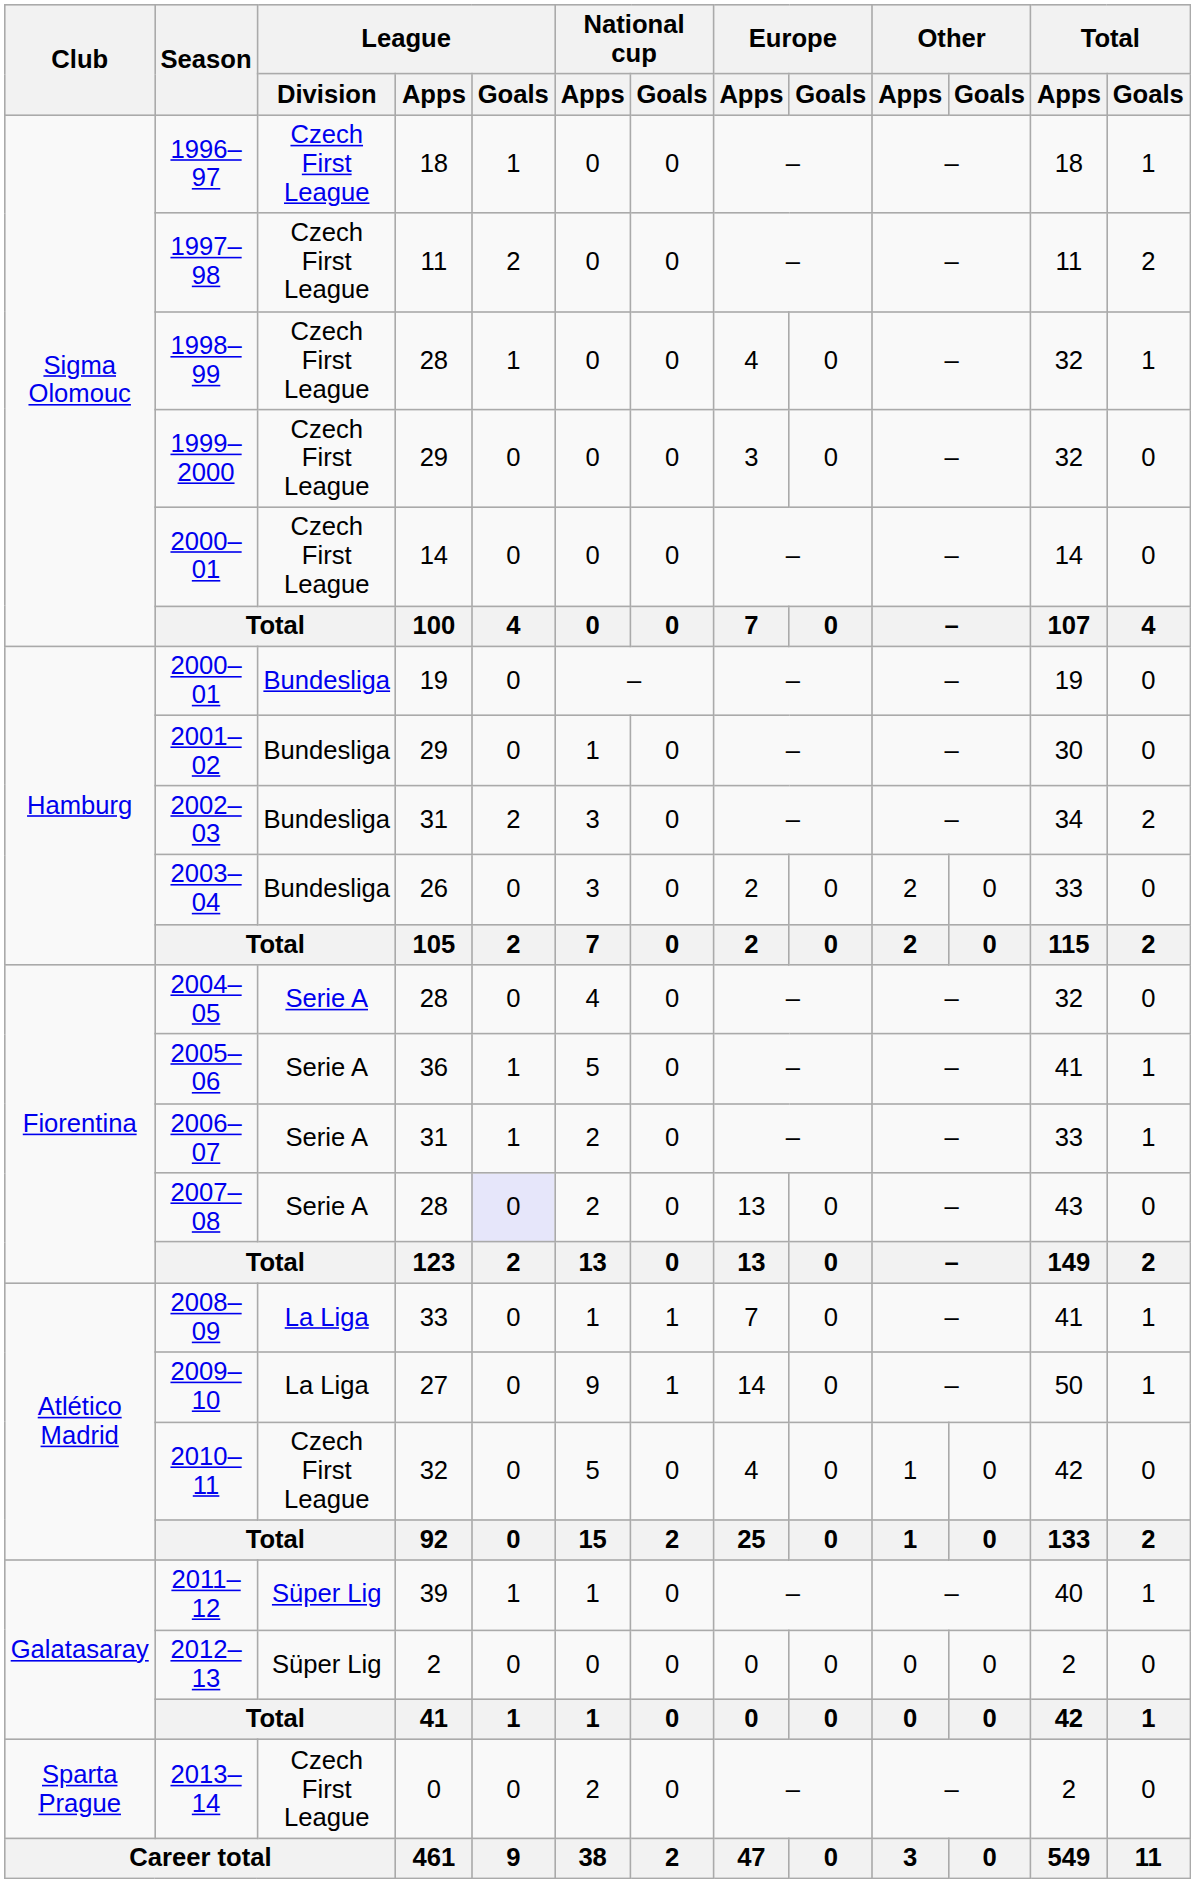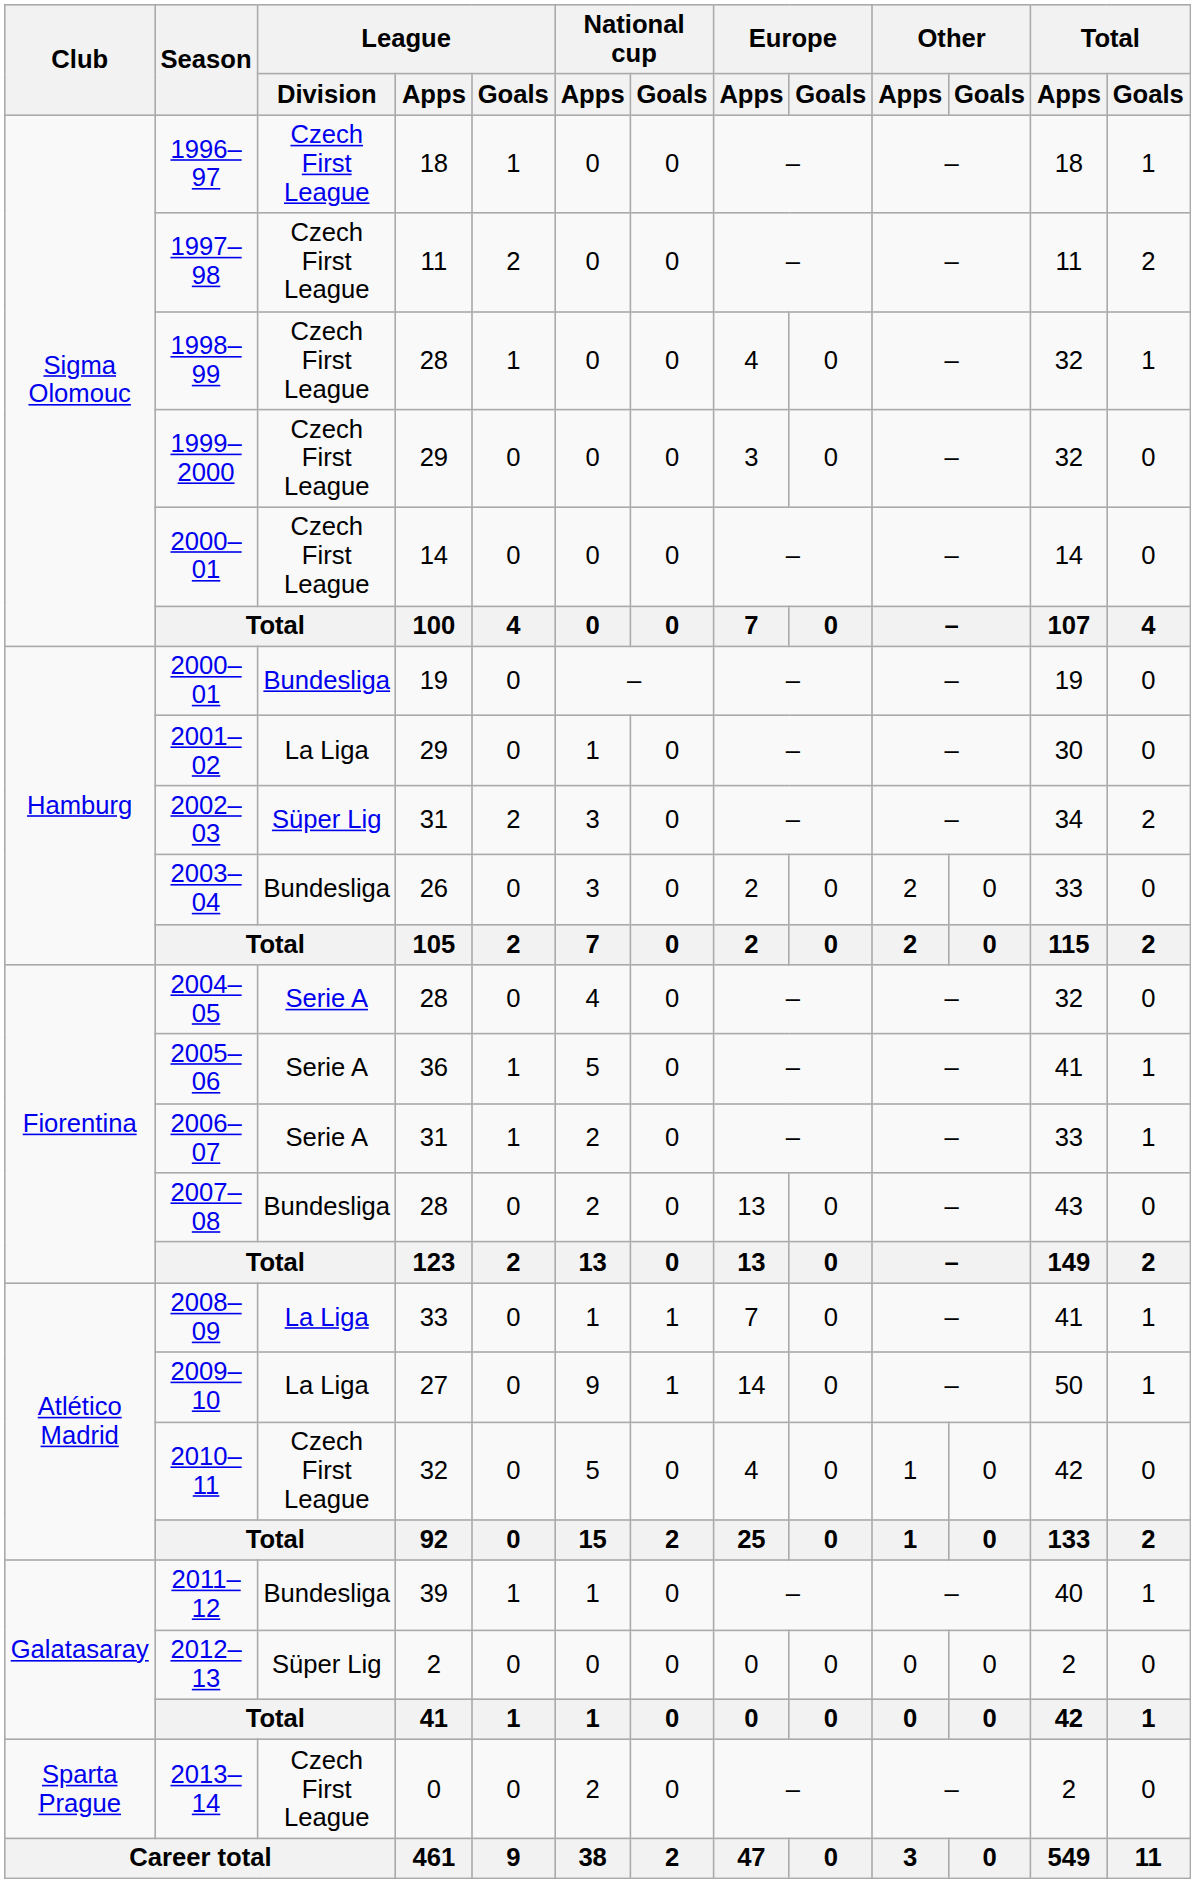 <table class="wikitable" style="text-align:center">
 <tr>
 <th rowspan="2">Club</th>
 <th rowspan="2">Season</th>
 <th colspan="3">League</th>
 <th colspan="2">National cup</th>
 <th colspan="2">Europe</th>
 <th colspan="2">Other</th>
 <th colspan="2">Total</th>
 </tr>
 <tr>
 <th>Division</th>
 <th>Apps</th>
 <th>Goals</th>
 <th>Apps</th>
 <th>Goals</th>
 <th>Apps</th>
 <th>Goals</th>
 <th>Apps</th>
 <th>Goals</th>
 <th>Apps</th>
 <th>Goals</th>
 </tr>
 <tr>
 <td rowspan="6"><a href='#'>Sigma Olomouc</a></td>
 <td><a href='#'>1996–97</a></td>
 <td><a href='#'>Czech First League</a></td>
 <td>18</td>
 <td>1</td>
 <td>0</td>
 <td>0</td>
 <td colspan="2">–</td>
 <td colspan="2">–</td>
 <td>18</td>
 <td>1</td>
 </tr>
 <tr>
 <td><a href='#'>1997–98</a></td>
 <td>Czech First League</td>
 <td>11</td>
 <td>2</td>
 <td>0</td>
 <td>0</td>
 <td colspan="2">–</td>
 <td colspan="2">–</td>
 <td>11</td>
 <td>2</td>
 </tr>
 <tr>
 <td><a href='#'>1998–99</a></td>
 <td>Czech First League</td>
 <td>28</td>
 <td>1</td>
 <td>0</td>
 <td>0</td>
 <td>4</td>
 <td>0</td>
 <td colspan="2">–</td>
 <td>32</td>
 <td>1</td>
 </tr>
 <tr>
 <td><a href='#'>1999–2000</a></td>
 <td>Czech First League</td>
 <td>29</td>
 <td>0</td>
 <td>0</td>
 <td>0</td>
 <td>3</td>
 <td>0</td>
 <td colspan="2">–</td>
 <td>32</td>
 <td>0</td>
 </tr>
 <tr>
 <td><a href='#'>2000–01</a></td>
 <td>Czech First League</td>
 <td>14</td>
 <td>0</td>
 <td>0</td>
 <td>0</td>
 <td colspan="2">–</td>
 <td colspan="2">–</td>
 <td>14</td>
 <td>0</td>
 </tr>
 <tr>
 <th colspan="2">Total</th>
 <th>100</th>
 <th>4</th>
 <th>0</th>
 <th>0</th>
 <th>7</th>
 <th>0</th>
 <th colspan="2">–</th>
 <th>107</th>
 <th>4</th>
 </tr>
 <tr>
 <td rowspan="5"><a href='#'>Hamburg</a></td>
 <td><a href='#'>2000–01</a></td>
 <td><a href='#'>Bundesliga</a></td>
 <td>19</td>
 <td>0</td>
 <td colspan="2">–</td>
 <td colspan="2">–</td>
 <td colspan="2">–</td>
 <td>19</td>
 <td>0</td>
 </tr>
 <tr>
 <td><a href='#'>2001–02</a></td>
-<td>Bundesliga</td>
+<td>La Liga</td>
 <td>29</td>
 <td>0</td>
 <td>1</td>
 <td>0</td>
 <td colspan="2">–</td>
 <td colspan="2">–</td>
 <td>30</td>
 <td>0</td>
 </tr>
 <tr>
 <td><a href='#'>2002–03</a></td>
-<td>Bundesliga</td>
+<td><a href='#'>Süper Lig</a></td>
 <td>31</td>
 <td>2</td>
 <td>3</td>
 <td>0</td>
 <td colspan="2">–</td>
 <td colspan="2">–</td>
 <td>34</td>
 <td>2</td>
 </tr>
 <tr>
 <td><a href='#'>2003–04</a></td>
 <td>Bundesliga</td>
 <td>26</td>
 <td>0</td>
 <td>3</td>
 <td>0</td>
 <td>2</td>
 <td>0</td>
 <td>2</td>
 <td>0</td>
 <td>33</td>
 <td>0</td>
 </tr>
 <tr>
 <th colspan="2">Total</th>
 <th>105</th>
 <th>2</th>
 <th>7</th>
 <th>0</th>
 <th>2</th>
 <th>0</th>
 <th>2</th>
 <th>0</th>
 <th>115</th>
 <th>2</th>
 </tr>
 <tr>
 <td rowspan="5"><a href='#'>Fiorentina</a></td>
 <td><a href='#'>2004–05</a></td>
 <td><a href='#'>Serie A</a></td>
 <td>28</td>
 <td>0</td>
 <td>4</td>
 <td>0</td>
 <td colspan="2">–</td>
 <td colspan="2">–</td>
 <td>32</td>
 <td>0</td>
 </tr>
 <tr>
 <td><a href='#'>2005–06</a></td>
 <td>Serie A</td>
 <td>36</td>
 <td>1</td>
 <td>5</td>
 <td>0</td>
 <td colspan="2">–</td>
 <td colspan="2">–</td>
 <td>41</td>
 <td>1</td>
 </tr>
 <tr>
 <td><a href='#'>2006–07</a></td>
 <td>Serie A</td>
 <td>31</td>
 <td>1</td>
 <td>2</td>
 <td>0</td>
 <td colspan="2">–</td>
 <td colspan="2">–</td>
 <td>33</td>
 <td>1</td>
 </tr>
 <tr>
 <td><a href='#'>2007–08</a></td>
-<td>Serie A</td>
+<td>Bundesliga</td>
 <td>28</td>
-<td style="background: lavender;">0</td>
+<td>0</td>
 <td>2</td>
 <td>0</td>
 <td>13</td>
 <td>0</td>
 <td colspan="2">–</td>
 <td>43</td>
 <td>0</td>
 </tr>
 <tr>
 <th colspan="2">Total</th>
 <th>123</th>
 <th>2</th>
 <th>13</th>
 <th>0</th>
 <th>13</th>
 <th>0</th>
 <th colspan="2">–</th>
 <th>149</th>
 <th>2</th>
 </tr>
 <tr>
 <td rowspan="4"><a href='#'>Atlético Madrid</a></td>
 <td><a href='#'>2008–09</a></td>
 <td><a href='#'>La Liga</a></td>
 <td>33</td>
 <td>0</td>
 <td>1</td>
 <td>1</td>
 <td>7</td>
 <td>0</td>
 <td colspan="2">–</td>
 <td>41</td>
 <td>1</td>
 </tr>
 <tr>
 <td><a href='#'>2009–10</a></td>
 <td>La Liga</td>
 <td>27</td>
 <td>0</td>
 <td>9</td>
 <td>1</td>
 <td>14</td>
 <td>0</td>
 <td colspan="2">–</td>
 <td>50</td>
 <td>1</td>
 </tr>
 <tr>
 <td><a href='#'>2010–11</a></td>
 <td>Czech First League</td>
 <td>32</td>
 <td>0</td>
 <td>5</td>
 <td>0</td>
 <td>4</td>
 <td>0</td>
 <td>1</td>
 <td>0</td>
 <td>42</td>
 <td>0</td>
 </tr>
 <tr>
 <th colspan="2">Total</th>
 <th>92</th>
 <th>0</th>
 <th>15</th>
 <th>2</th>
 <th>25</th>
 <th>0</th>
 <th>1</th>
 <th>0</th>
 <th>133</th>
 <th>2</th>
 </tr>
 <tr>
 <td rowspan="3"><a href='#'>Galatasaray</a></td>
 <td><a href='#'>2011–12</a></td>
-<td><a href='#'>Süper Lig</a></td>
+<td>Bundesliga</td>
 <td>39</td>
 <td>1</td>
 <td>1</td>
 <td>0</td>
 <td colspan="2">–</td>
 <td colspan="2">–</td>
 <td>40</td>
 <td>1</td>
 </tr>
 <tr>
 <td><a href='#'>2012–13</a></td>
 <td>Süper Lig</td>
 <td>2</td>
 <td>0</td>
 <td>0</td>
 <td>0</td>
 <td>0</td>
 <td>0</td>
 <td>0</td>
 <td>0</td>
 <td>2</td>
 <td>0</td>
 </tr>
 <tr>
 <th colspan="2">Total</th>
 <th>41</th>
 <th>1</th>
 <th>1</th>
 <th>0</th>
 <th>0</th>
 <th>0</th>
 <th>0</th>
 <th>0</th>
 <th>42</th>
 <th>1</th>
 </tr>
 <tr>
 <td><a href='#'>Sparta Prague</a></td>
 <td><a href='#'>2013–14</a></td>
 <td>Czech First League</td>
 <td>0</td>
 <td>0</td>
 <td>2</td>
 <td>0</td>
 <td colspan="2">–</td>
 <td colspan="2">–</td>
 <td>2</td>
 <td>0</td>
 </tr>
 <tr>
 <th colspan="3">Career total</th>
 <th>461</th>
 <th>9</th>
 <th>38</th>
 <th>2</th>
 <th>47</th>
 <th>0</th>
 <th>3</th>
 <th>0</th>
 <th>549</th>
 <th>11</th>
 </tr>
 </table>
